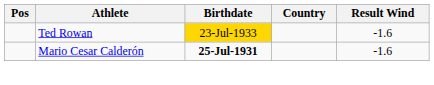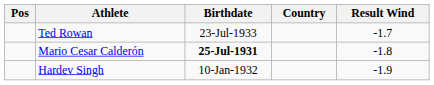 <table class="wikitable"  style="text-align:center; width:65%;">
 <tr>
 <th>Pos</th>
 <th>Athlete</th>
 <th>Birthdate</th>
 <th>Country</th>
 <th>Result Wind</th>
 </tr>
 <tr>
 <td align=center></td>
 <td align=left><a href='#'>Ted Rowan</a></td>
-<td style="background: gold;">23-Jul-1933</td>
+<td>23-Jul-1933</td>
 <td align=left></td>
-<td> -1.6</td>
+<td> -1.7</td>
 </tr>
 <tr>
 <td align=center></td>
 <td align=left><a href='#'>Mario Cesar Calderón</a></td>
 <td><strong>25-Jul-1931</strong></td>
 <td align=left></td>
-<td> -1.6</td>
+<td> -1.8</td>
+</tr>
+<tr>
+<td align=center></td>
+<td align=left><a href='#'>Hardev Singh</a></td>
+<td>10-Jan-1932</td>
+<td align=left></td>
+<td> -1.9</td>
 </tr>
 </table>
